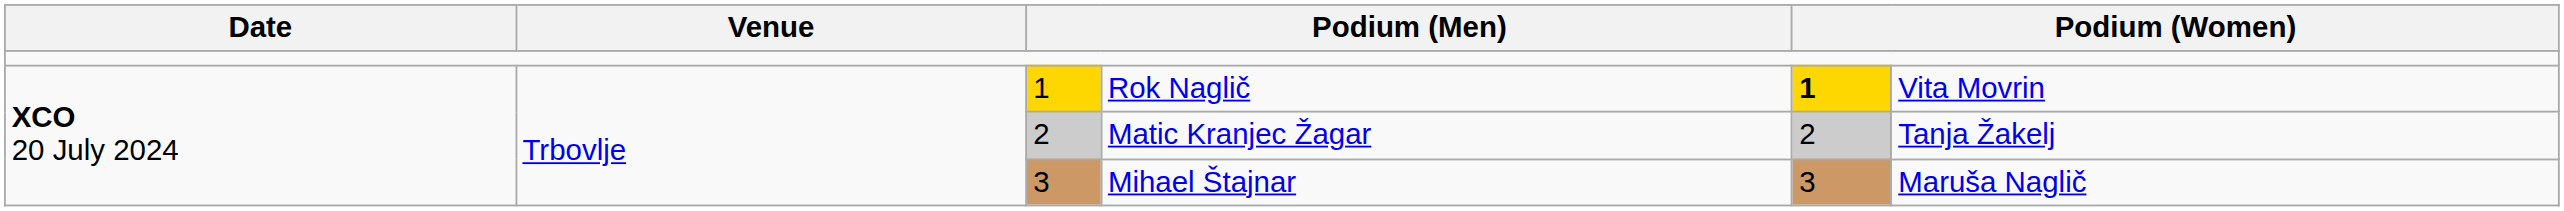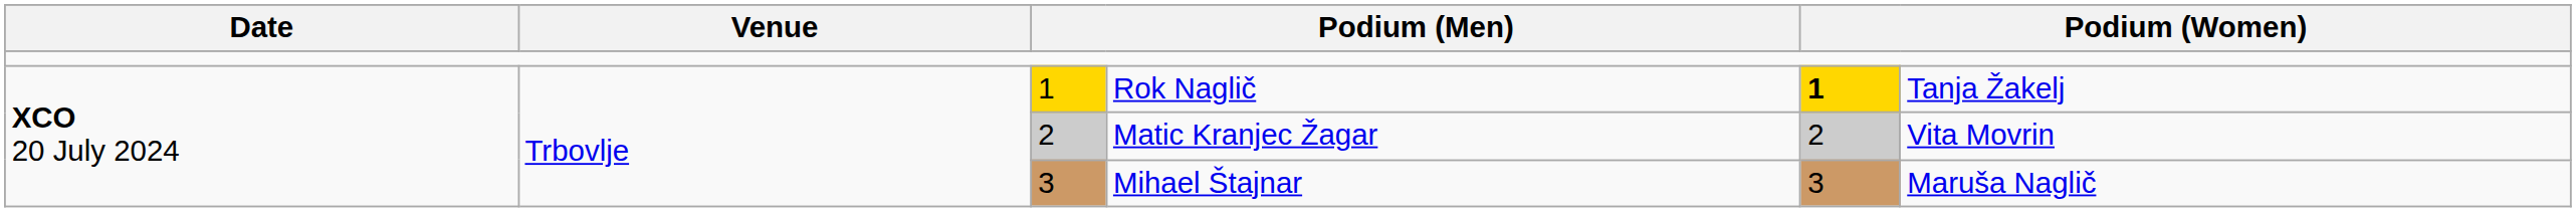 <table class="wikitable" width=70%>
 <tr>
 <th>Date</th>
 <th width=20%>Venue</th>
 <th colspan=2 width=30%>Podium (Men)</th>
 <th colspan=2 width=30%>Podium (Women)</th>
 </tr>
 <tr>
 <td colspan=6></td>
 </tr>
 <tr>
 <td rowspan=3><strong>XCO</strong> <br> 20 July 2024</td>
 <td rowspan=3><br><a href='#'>Trbovlje</a></td>
 <td bgcolor=FFD700>1</td>
 <td><a href='#'>Rok Naglič</a></td>
 <td bgcolor=FFD700><strong>1</strong></td>
-<td><a href='#'>Vita Movrin</a></td>
+<td><a href='#'>Tanja Žakelj</a></td>
 </tr>
 <tr>
 <td bgcolor=CCCCCC>2</td>
 <td><a href='#'>Matic Kranjec Žagar</a></td>
 <td bgcolor=CCCCCC>2</td>
-<td><a href='#'>Tanja Žakelj</a></td>
+<td><a href='#'>Vita Movrin</a></td>
 </tr>
 <tr>
 <td bgcolor=CC9966>3</td>
 <td><a href='#'>Mihael Štajnar</a></td>
 <td bgcolor=CC9966>3</td>
 <td><a href='#'>Maruša Naglič</a></td>
 </tr>
 </table>
